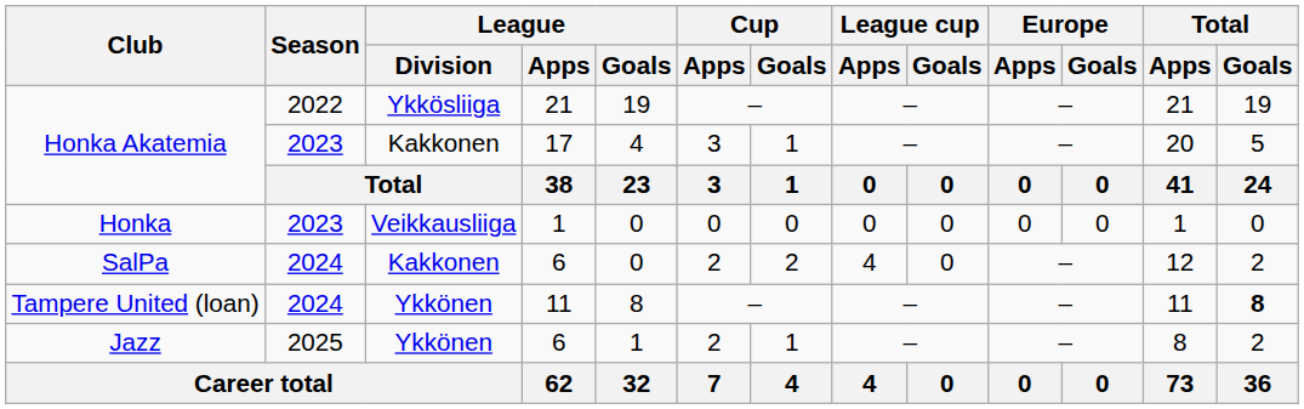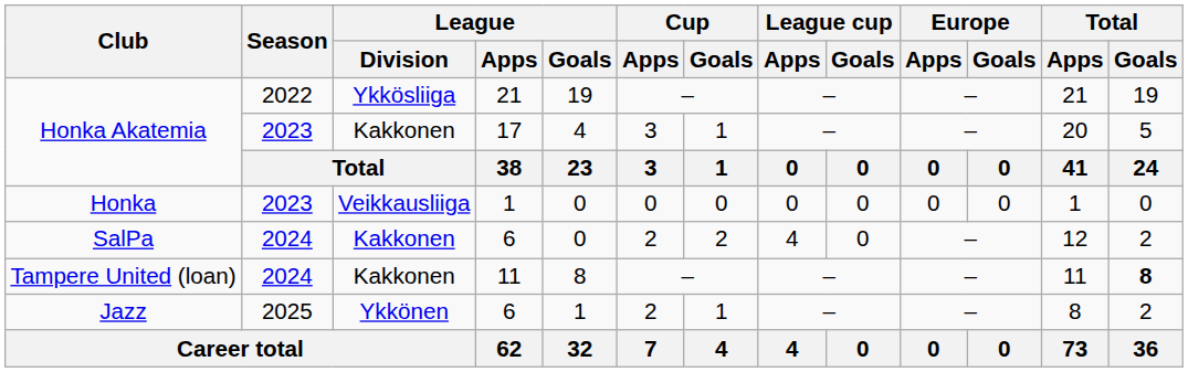 <table class="wikitable" style="text-align:center">
 <tr>
 <th rowspan="2">Club</th>
 <th rowspan="2">Season</th>
 <th colspan="3">League</th>
 <th colspan="2">Cup</th>
 <th colspan="2">League cup</th>
 <th colspan="2">Europe</th>
 <th colspan="2">Total</th>
 </tr>
 <tr>
 <th>Division</th>
 <th>Apps</th>
 <th>Goals</th>
 <th>Apps</th>
 <th>Goals</th>
 <th>Apps</th>
 <th>Goals</th>
 <th>Apps</th>
 <th>Goals</th>
 <th>Apps</th>
 <th>Goals</th>
 </tr>
 <tr>
 <td rowspan=3><a href='#'>Honka Akatemia</a></td>
 <td>2022</td>
 <td><a href='#'>Ykkösliiga</a></td>
 <td>21</td>
 <td>19</td>
 <td colspan=2>–</td>
 <td colspan=2>–</td>
 <td colspan=2>–</td>
 <td>21</td>
 <td>19</td>
 </tr>
 <tr>
 <td><a href='#'>2023</a></td>
 <td>Kakkonen</td>
 <td>17</td>
 <td>4</td>
 <td>3</td>
 <td>1</td>
 <td colspan=2>–</td>
 <td colspan=2>–</td>
 <td>20</td>
 <td>5</td>
 </tr>
 <tr>
 <th colspan=2>Total</th>
 <th>38</th>
 <th>23</th>
 <th>3</th>
 <th>1</th>
 <th>0</th>
 <th>0</th>
 <th>0</th>
 <th>0</th>
 <th>41</th>
 <th>24</th>
 </tr>
 <tr>
 <td><a href='#'>Honka</a></td>
 <td><a href='#'>2023</a></td>
 <td><a href='#'>Veikkausliiga</a></td>
 <td>1</td>
 <td>0</td>
 <td>0</td>
 <td>0</td>
 <td>0</td>
 <td>0</td>
 <td>0</td>
 <td>0</td>
 <td>1</td>
 <td>0</td>
 </tr>
 <tr>
 <td><a href='#'>SalPa</a></td>
 <td><a href='#'>2024</a></td>
 <td><a href='#'>Kakkonen</a></td>
 <td>6</td>
 <td>0</td>
 <td>2</td>
 <td>2</td>
 <td>4</td>
 <td>0</td>
 <td colspan=2>–</td>
 <td>12</td>
 <td>2</td>
 </tr>
 <tr>
 <td><a href='#'>Tampere United</a> (loan)</td>
 <td><a href='#'>2024</a></td>
-<td><a href='#'>Ykkönen</a></td>
+<td>Kakkonen</td>
 <td>11</td>
 <td>8</td>
 <td colspan=2>–</td>
 <td colspan=2>–</td>
 <td colspan=2>–</td>
 <td>11</td>
 <td><strong>8</strong></td>
 </tr>
 <tr>
 <td><a href='#'>Jazz</a></td>
 <td>2025</td>
 <td><a href='#'>Ykkönen</a></td>
 <td>6</td>
 <td>1</td>
 <td>2</td>
 <td>1</td>
 <td colspan=2>–</td>
 <td colspan=2>–</td>
 <td>8</td>
 <td>2</td>
 </tr>
 <tr>
 <th colspan="3">Career total</th>
 <th>62</th>
 <th>32</th>
 <th>7</th>
 <th>4</th>
 <th>4</th>
 <th>0</th>
 <th>0</th>
 <th>0</th>
 <th>73</th>
 <th>36</th>
 </tr>
 </table>
